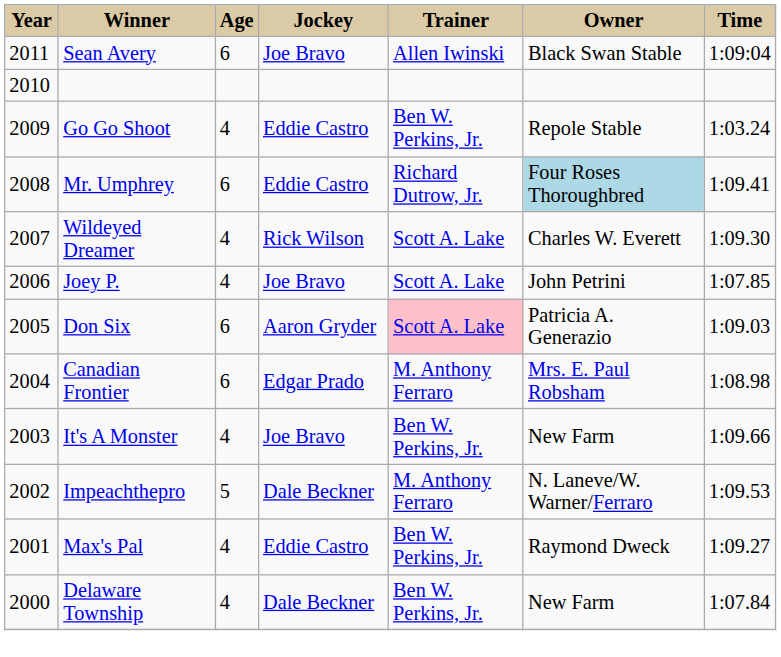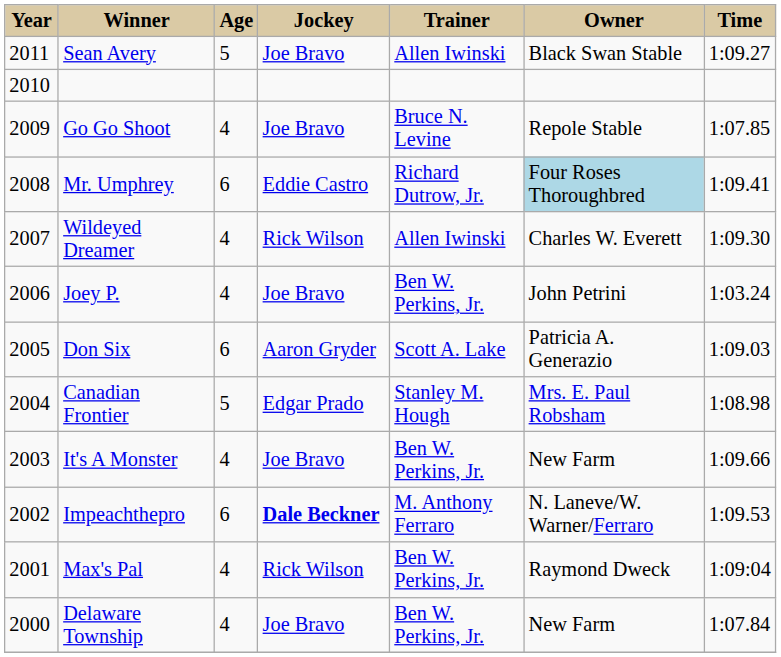 <table class="wikitable sortable">
 <tr>
 <th style="background-color:#DACAA5; width:38px">Year<br></th>
 <th style="background-color:#DACAA5; width:135px">Winner<br></th>
 <th style="background-color:#DACAA5">Age<br></th>
 <th style="background-color:#DACAA5; width:135px">Jockey<br></th>
 <th style="background-color:#DACAA5; width:140px">Trainer<br></th>
 <th style="background-color:#DACAA5; width:170px">Owner<br></th>
 <th style="background-color:#DACAA5">Time</th>
 </tr>
 <tr>
 <td>2011</td>
 <td><a href='#'>Sean Avery</a></td>
-<td>6</td>
+<td>5</td>
 <td><a href='#'>Joe Bravo</a></td>
 <td><a href='#'>Allen Iwinski</a></td>
 <td>Black Swan Stable</td>
-<td>1:09:04</td>
+<td>1:09.27</td>
 </tr>
 <tr>
 <td>2010</td>
 <td></td>
 <td></td>
 <td></td>
 <td></td>
 <td></td>
 <td></td>
 </tr>
 <tr>
 <td>2009</td>
 <td><a href='#'>Go Go Shoot</a></td>
 <td>4</td>
-<td><a href='#'>Eddie Castro</a></td>
-<td><a href='#'>Ben W. Perkins, Jr.</a></td>
+<td><a href='#'>Joe Bravo</a></td>
+<td><a href='#'>Bruce N. Levine</a></td>
 <td>Repole Stable</td>
-<td>1:03.24</td>
+<td>1:07.85</td>
 </tr>
 <tr>
 <td>2008</td>
 <td><a href='#'>Mr. Umphrey</a></td>
 <td>6</td>
 <td><a href='#'>Eddie Castro</a></td>
 <td><a href='#'>Richard Dutrow, Jr.</a></td>
 <td style="background: lightblue;">Four Roses Thoroughbred</td>
 <td>1:09.41</td>
 </tr>
 <tr>
 <td>2007</td>
 <td><a href='#'>Wildeyed Dreamer</a></td>
 <td>4</td>
 <td><a href='#'>Rick Wilson</a></td>
-<td><a href='#'>Scott A. Lake</a></td>
+<td><a href='#'>Allen Iwinski</a></td>
 <td>Charles W. Everett</td>
 <td>1:09.30</td>
 </tr>
 <tr>
 <td>2006</td>
 <td><a href='#'>Joey P.</a></td>
 <td>4</td>
 <td><a href='#'>Joe Bravo</a></td>
-<td><a href='#'>Scott A. Lake</a></td>
+<td><a href='#'>Ben W. Perkins, Jr.</a></td>
 <td>John Petrini</td>
-<td>1:07.85</td>
+<td>1:03.24</td>
 </tr>
 <tr>
 <td>2005</td>
 <td><a href='#'>Don Six</a></td>
 <td>6</td>
 <td><a href='#'>Aaron Gryder</a></td>
-<td style="background: pink;"><a href='#'>Scott A. Lake</a></td>
+<td><a href='#'>Scott A. Lake</a></td>
 <td>Patricia A. Generazio</td>
 <td>1:09.03</td>
 </tr>
 <tr>
 <td>2004</td>
 <td><a href='#'>Canadian Frontier</a></td>
-<td>6</td>
+<td>5</td>
 <td><a href='#'>Edgar Prado</a></td>
-<td><a href='#'>M. Anthony Ferraro</a></td>
+<td><a href='#'>Stanley M. Hough</a></td>
 <td><a href='#'>Mrs. E. Paul Robsham</a></td>
 <td>1:08.98</td>
 </tr>
 <tr>
 <td>2003</td>
 <td><a href='#'>It's A Monster</a></td>
 <td>4</td>
 <td><a href='#'>Joe Bravo</a></td>
 <td><a href='#'>Ben W. Perkins, Jr.</a></td>
 <td>New Farm</td>
 <td>1:09.66</td>
 </tr>
 <tr>
 <td>2002</td>
 <td><a href='#'>Impeachthepro</a></td>
-<td>5</td>
-<td><a href='#'>Dale Beckner</a></td>
+<td>6</td>
+<td><strong><a href='#'>Dale Beckner</a></strong></td>
 <td><a href='#'>M. Anthony Ferraro</a></td>
 <td>N. Laneve/W. Warner/<a href='#'>Ferraro</a></td>
 <td>1:09.53</td>
 </tr>
 <tr>
 <td>2001</td>
 <td><a href='#'>Max's Pal</a></td>
 <td>4</td>
-<td><a href='#'>Eddie Castro</a></td>
+<td><a href='#'>Rick Wilson</a></td>
 <td><a href='#'>Ben W. Perkins, Jr.</a></td>
 <td>Raymond Dweck</td>
-<td>1:09.27</td>
+<td>1:09:04</td>
 </tr>
 <tr>
 <td>2000</td>
 <td><a href='#'>Delaware Township</a></td>
 <td>4</td>
-<td><a href='#'>Dale Beckner</a></td>
+<td><a href='#'>Joe Bravo</a></td>
 <td><a href='#'>Ben W. Perkins, Jr.</a></td>
 <td>New Farm</td>
 <td>1:07.84</td>
 </tr>
 <tr>
 </tr>
 </table>
